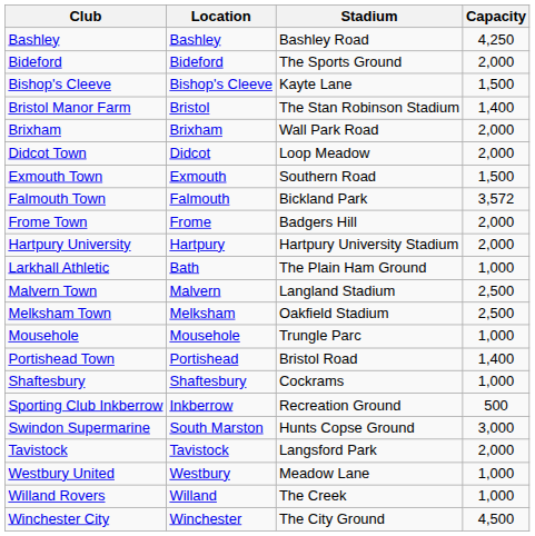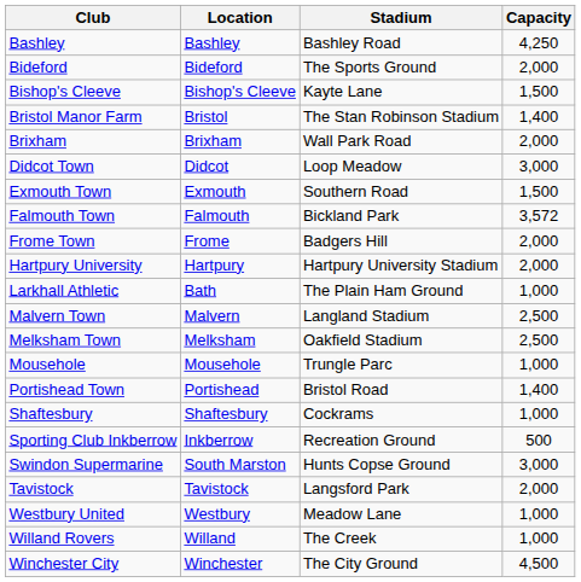 <table class="wikitable sortable">
 <tr>
 <th>Club</th>
 <th>Location</th>
 <th>Stadium</th>
 <th>Capacity</th>
 </tr>
 <tr>
 <td><a href='#'>Bashley</a></td>
 <td><a href='#'>Bashley</a></td>
 <td>Bashley Road</td>
 <td align="center">4,250</td>
 </tr>
 <tr>
 <td><a href='#'>Bideford</a></td>
 <td><a href='#'>Bideford</a></td>
 <td>The Sports Ground</td>
 <td align="center">2,000</td>
 </tr>
 <tr>
 <td><a href='#'>Bishop's Cleeve</a></td>
 <td><a href='#'>Bishop's Cleeve</a></td>
 <td>Kayte Lane</td>
 <td align="center">1,500</td>
 </tr>
 <tr>
 <td><a href='#'>Bristol Manor Farm</a></td>
 <td><a href='#'>Bristol</a> </td>
 <td>The Stan Robinson Stadium</td>
 <td align="center">1,400</td>
 </tr>
 <tr>
 <td><a href='#'>Brixham</a></td>
 <td><a href='#'>Brixham</a></td>
 <td>Wall Park Road</td>
 <td align="center">2,000</td>
 </tr>
 <tr>
 <td><a href='#'>Didcot Town</a></td>
 <td><a href='#'>Didcot</a></td>
 <td>Loop Meadow</td>
-<td align="center">2,000</td>
+<td align="center">3,000</td>
 </tr>
 <tr>
 <td><a href='#'>Exmouth Town</a></td>
 <td><a href='#'>Exmouth</a></td>
 <td>Southern Road</td>
 <td align="center">1,500</td>
 </tr>
 <tr>
 <td><a href='#'>Falmouth Town</a></td>
 <td><a href='#'>Falmouth</a></td>
 <td>Bickland Park</td>
 <td align="center">3,572</td>
 </tr>
 <tr>
 <td><a href='#'>Frome Town</a></td>
 <td><a href='#'>Frome</a></td>
 <td>Badgers Hill</td>
 <td align="center">2,000</td>
 </tr>
 <tr>
 <td><a href='#'>Hartpury University</a></td>
 <td><a href='#'>Hartpury</a></td>
 <td>Hartpury University Stadium</td>
 <td align="center">2,000</td>
 </tr>
 <tr>
 <td><a href='#'>Larkhall Athletic</a></td>
 <td><a href='#'>Bath</a> </td>
 <td>The Plain Ham Ground</td>
 <td align="center">1,000</td>
 </tr>
 <tr>
 <td><a href='#'>Malvern Town</a></td>
 <td><a href='#'>Malvern</a></td>
 <td>Langland Stadium</td>
 <td align="center">2,500</td>
 </tr>
 <tr>
 <td><a href='#'>Melksham Town</a></td>
 <td><a href='#'>Melksham</a></td>
 <td>Oakfield Stadium</td>
 <td align="center">2,500</td>
 </tr>
 <tr>
 <td><a href='#'>Mousehole</a></td>
 <td><a href='#'>Mousehole</a></td>
 <td>Trungle Parc</td>
 <td align="center">1,000</td>
 </tr>
 <tr>
 <td><a href='#'>Portishead Town</a></td>
 <td><a href='#'>Portishead</a></td>
 <td>Bristol Road</td>
 <td align="center">1,400</td>
 </tr>
 <tr>
 <td><a href='#'>Shaftesbury</a></td>
 <td><a href='#'>Shaftesbury</a></td>
 <td>Cockrams</td>
 <td align="center">1,000</td>
 </tr>
 <tr>
 <td><a href='#'>Sporting Club Inkberrow</a></td>
 <td><a href='#'>Inkberrow</a></td>
 <td>Recreation Ground</td>
 <td align="center">500</td>
 </tr>
 <tr>
 <td><a href='#'>Swindon Supermarine</a></td>
 <td><a href='#'>South Marston</a></td>
 <td>Hunts Copse Ground</td>
 <td align="center">3,000</td>
 </tr>
 <tr>
 <td><a href='#'>Tavistock</a></td>
 <td><a href='#'>Tavistock</a></td>
 <td>Langsford Park</td>
 <td align="center">2,000</td>
 </tr>
 <tr>
 <td><a href='#'>Westbury United</a></td>
 <td><a href='#'>Westbury</a></td>
 <td>Meadow Lane</td>
 <td align="center">1,000</td>
 </tr>
 <tr>
 <td><a href='#'>Willand Rovers</a></td>
 <td><a href='#'>Willand</a></td>
 <td>The Creek</td>
 <td align="center">1,000</td>
 </tr>
 <tr>
 <td><a href='#'>Winchester City</a></td>
 <td><a href='#'>Winchester</a></td>
 <td>The City Ground</td>
 <td align="center">4,500</td>
 </tr>
 </table>
